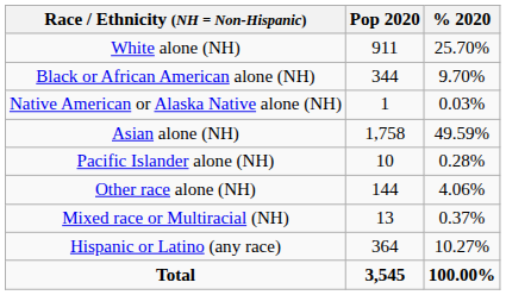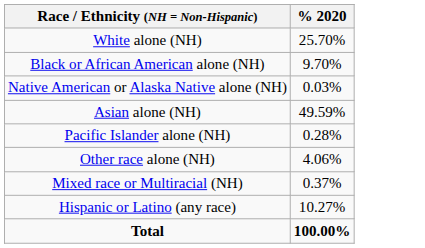 <table class="wikitable" style="text-align:center;">
 <tr>
 <th>Race / Ethnicity <small>(<em>NH = Non-Hispanic</em>)</small></th>
-<th>Pop 2020</th>
 <th>% 2020</th>
 </tr>
 <tr>
 <td><a href='#'>White</a> alone (NH)</td>
-<td>911</td>
 <td>25.70%</td>
 </tr>
 <tr>
 <td><a href='#'>Black or African American</a> alone (NH)</td>
-<td>344</td>
 <td>9.70%</td>
 </tr>
 <tr>
 <td><a href='#'>Native American</a> or <a href='#'>Alaska Native</a> alone (NH)</td>
-<td>1</td>
 <td>0.03%</td>
 </tr>
 <tr>
 <td><a href='#'>Asian</a> alone (NH)</td>
-<td>1,758</td>
 <td>49.59%</td>
 </tr>
 <tr>
 <td><a href='#'>Pacific Islander</a> alone (NH)</td>
-<td>10</td>
 <td>0.28%</td>
 </tr>
 <tr>
 <td><a href='#'>Other race</a> alone (NH)</td>
-<td>144</td>
 <td>4.06%</td>
 </tr>
 <tr>
 <td><a href='#'>Mixed race or Multiracial</a> (NH)</td>
-<td>13</td>
 <td>0.37%</td>
 </tr>
 <tr>
 <td><a href='#'>Hispanic or Latino</a> (any race)</td>
-<td>364</td>
 <td>10.27%</td>
 </tr>
 <tr>
 <td><strong>Total</strong></td>
-<td><strong>3,545</strong></td>
 <td><strong>100.00%</strong></td>
 </tr>
 </table>
